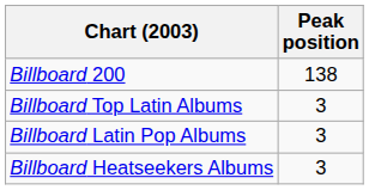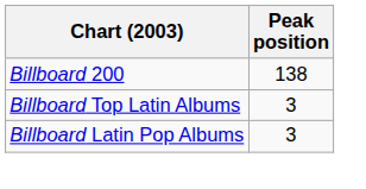 <table class="wikitable">
 <tr>
 <th>Chart (2003)</th>
 <th>Peak<br>position</th>
 </tr>
 <tr>
 <td><a href='#'><em>Billboard</em> 200</a></td>
 <td align="center">138</td>
 </tr>
 <tr>
 <td><a href='#'><em>Billboard</em> Top Latin Albums</a></td>
 <td align="center">3</td>
 </tr>
 <tr>
 <td><a href='#'><em>Billboard</em> Latin Pop Albums</a></td>
 <td align="center">3</td>
 </tr>
-<tr>
-<td><a href='#'><em>Billboard</em> Heatseekers Albums</a></td>
-<td align="center">3</td>
-</tr>
 </table>
